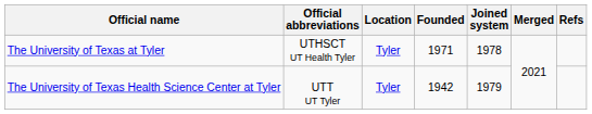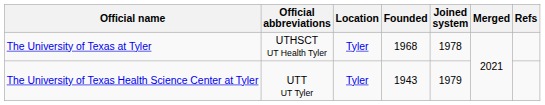 <table class="wikitable sortable" style="text-align:left;">
 <tr>
 <th>Official name</th>
 <th>Official<br>abbreviations</th>
 <th>Location</th>
 <th>Founded</th>
 <th>Joined<br>system</th>
 <th>Merged</th>
 <th class="unsortable">Refs</th>
 </tr>
 <tr>
 <td><a href='#'>The University of Texas at Tyler</a></td>
 <td style="text-align:center;">UTHSCT<br><small>UT Health Tyler</small></td>
 <td style="text-align:center;"><a href='#'>Tyler</a></td>
-<td style="text-align:center;">1971</td>
+<td style="text-align:center;">1968</td>
 <td style="text-align:center;">1978</td>
 <td rowspan="2" style="text-align:center;">2021<br></td>
 <td></td>
 </tr>
 <tr>
 <td><a href='#'>The University of Texas Health Science Center at Tyler</a></td>
 <td style="text-align:center;"><br>UTT<br><small>UT Tyler</small></td>
 <td style="text-align:center;"><a href='#'>Tyler</a></td>
-<td style="text-align:center;">1942</td>
+<td style="text-align:center;">1943</td>
 <td style="text-align:center;">1979</td>
 <td></td>
 </tr>
 </table>
